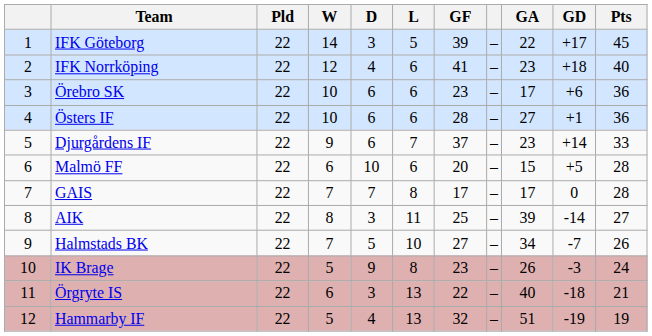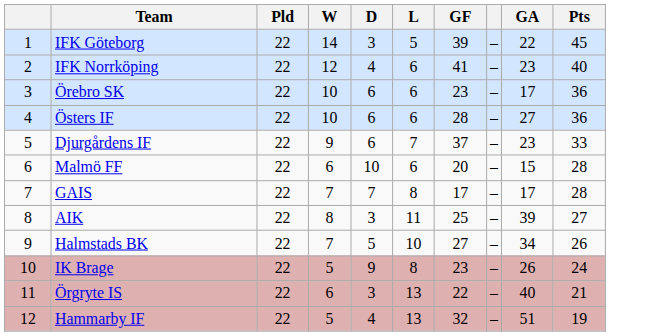 <table class="wikitable" style="text-align: center">
 <tr>
 <th style="width: 40px;"></th>
 <th style="width: 200px;">Team</th>
 <th style="width: 45px;">Pld</th>
 <th style="width: 35px;">W</th>
 <th style="width: 35px;">D</th>
 <th style="width: 35px;">L</th>
 <th style="width: 45px;">GF</th>
 <th></th>
 <th style="width: 45px;">GA</th>
-<th style="width: 35px;">GD</th>
 <th style="width: 45px;">Pts</th>
 </tr>
 <tr style="background: #d2e6ff">
 <td>1</td>
 <td style="text-align: left;"><a href='#'>IFK Göteborg</a></td>
 <td>22</td>
 <td>14</td>
 <td>3</td>
 <td>5</td>
 <td>39</td>
 <td>–</td>
 <td>22</td>
-<td>+17</td>
 <td>45</td>
 </tr>
 <tr style="background: #d2e6ff">
 <td>2</td>
 <td style="text-align: left;"><a href='#'>IFK Norrköping</a></td>
 <td>22</td>
 <td>12</td>
 <td>4</td>
 <td>6</td>
 <td>41</td>
 <td>–</td>
 <td>23</td>
-<td>+18</td>
 <td>40</td>
 </tr>
 <tr style="background: #d2e6ff">
 <td>3</td>
 <td style="text-align: left;"><a href='#'>Örebro SK</a></td>
 <td>22</td>
 <td>10</td>
 <td>6</td>
 <td>6</td>
 <td>23</td>
 <td>–</td>
 <td>17</td>
-<td>+6</td>
 <td>36</td>
 </tr>
 <tr style="background: #d2e6ff">
 <td>4</td>
 <td style="text-align: left;"><a href='#'>Östers IF</a></td>
 <td>22</td>
 <td>10</td>
 <td>6</td>
 <td>6</td>
 <td>28</td>
 <td>–</td>
 <td>27</td>
-<td>+1</td>
 <td>36</td>
 </tr>
 <tr>
 <td>5</td>
 <td style="text-align: left;"><a href='#'>Djurgårdens IF</a></td>
 <td>22</td>
 <td>9</td>
 <td>6</td>
 <td>7</td>
 <td>37</td>
 <td>–</td>
 <td>23</td>
-<td>+14</td>
 <td>33</td>
 </tr>
 <tr>
 <td>6</td>
 <td style="text-align: left;"><a href='#'>Malmö FF</a></td>
 <td>22</td>
 <td>6</td>
 <td>10</td>
 <td>6</td>
 <td>20</td>
 <td>–</td>
 <td>15</td>
-<td>+5</td>
 <td>28</td>
 </tr>
 <tr>
 <td>7</td>
 <td style="text-align: left;"><a href='#'>GAIS</a></td>
 <td>22</td>
 <td>7</td>
 <td>7</td>
 <td>8</td>
 <td>17</td>
 <td>–</td>
 <td>17</td>
-<td>0</td>
 <td>28</td>
 </tr>
 <tr>
 <td>8</td>
 <td style="text-align: left;"><a href='#'>AIK</a></td>
 <td>22</td>
 <td>8</td>
 <td>3</td>
 <td>11</td>
 <td>25</td>
 <td>–</td>
 <td>39</td>
-<td>-14</td>
 <td>27</td>
 </tr>
 <tr>
 <td>9</td>
 <td style="text-align: left;"><a href='#'>Halmstads BK</a></td>
 <td>22</td>
 <td>7</td>
 <td>5</td>
 <td>10</td>
 <td>27</td>
 <td>–</td>
 <td>34</td>
-<td>-7</td>
 <td>26</td>
 </tr>
 <tr style="background: #deb0b0">
 <td>10</td>
 <td style="text-align: left;"><a href='#'>IK Brage</a></td>
 <td>22</td>
 <td>5</td>
 <td>9</td>
 <td>8</td>
 <td>23</td>
 <td>–</td>
 <td>26</td>
-<td>-3</td>
 <td>24</td>
 </tr>
 <tr style="background: #deb0b0">
 <td>11</td>
 <td style="text-align: left;"><a href='#'>Örgryte IS</a></td>
 <td>22</td>
 <td>6</td>
 <td>3</td>
 <td>13</td>
 <td>22</td>
 <td>–</td>
 <td>40</td>
-<td>-18</td>
 <td>21</td>
 </tr>
 <tr style="background: #deb0b0">
 <td>12</td>
 <td style="text-align: left;"><a href='#'>Hammarby IF</a></td>
 <td>22</td>
 <td>5</td>
 <td>4</td>
 <td>13</td>
 <td>32</td>
 <td>–</td>
 <td>51</td>
-<td>-19</td>
 <td>19</td>
 </tr>
 </table>
